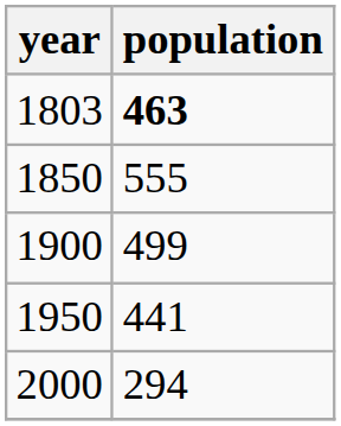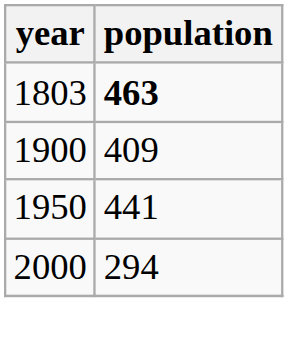 <table class="wikitable">
 <tr>
 <th>year</th>
 <th>population</th>
 </tr>
 <tr>
 <td>1803</td>
 <td><strong>463</strong></td>
 </tr>
 <tr>
-<td>1850</td>
-<td>555</td>
-</tr>
-<tr>
 <td>1900</td>
-<td>499</td>
+<td>409</td>
 </tr>
 <tr>
 <td>1950</td>
 <td>441</td>
 </tr>
 <tr>
 <td>2000</td>
 <td>294</td>
 </tr>
 <tr>
 </tr>
 </table>
